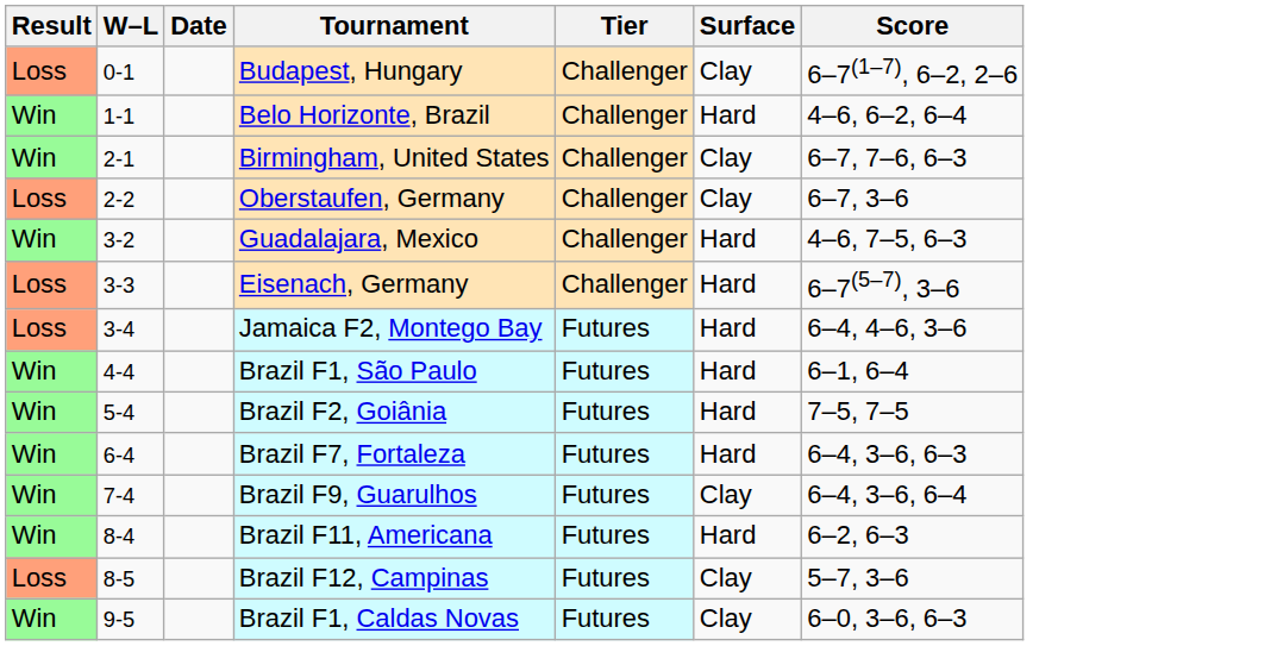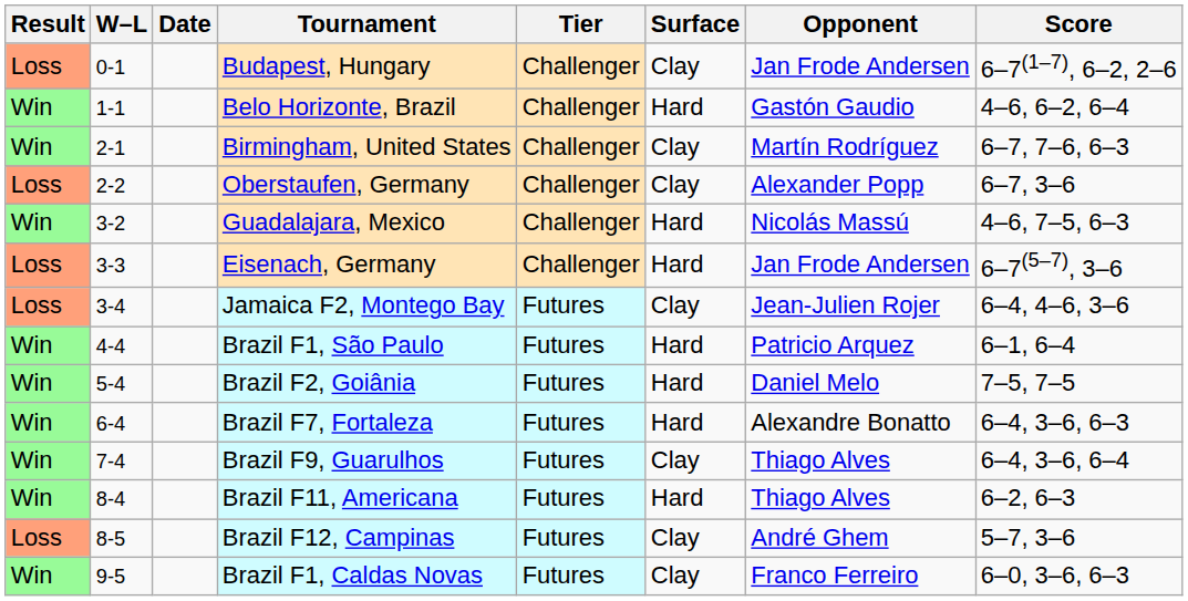 <table class="sortable wikitable">
 <tr>
 <th>Result</th>
 <th class="unsortable">W–L</th>
 <th>Date</th>
 <th>Tournament</th>
 <th>Tier</th>
 <th>Surface</th>
+<th>Opponent</th>
 <th class="unsortable">Score</th>
 </tr>
 <tr>
 <td style="background:#ffa07a;">Loss</td>
 <td><small>0-1</small></td>
 <td></td>
 <td style="background:moccasin;"><a href='#'>Budapest</a>, Hungary</td>
 <td style="background:moccasin;">Challenger</td>
 <td>Clay</td>
+<td> <a href='#'>Jan Frode Andersen</a></td>
 <td>6–7<sup>(1–7)</sup>, 6–2, 2–6</td>
 </tr>
 <tr>
 <td style="background:#98fb98;">Win</td>
 <td><small>1-1</small></td>
 <td></td>
 <td style="background:moccasin;"><a href='#'>Belo Horizonte</a>, Brazil</td>
 <td style="background:moccasin;">Challenger</td>
 <td>Hard</td>
+<td> <a href='#'>Gastón Gaudio</a></td>
 <td>4–6, 6–2, 6–4</td>
 </tr>
 <tr>
 <td style="background:#98fb98;">Win</td>
 <td><small>2-1</small></td>
 <td></td>
 <td style="background:moccasin;"><a href='#'>Birmingham</a>, United States</td>
 <td style="background:moccasin;">Challenger</td>
 <td>Clay</td>
+<td> <a href='#'>Martín Rodríguez</a></td>
 <td>6–7, 7–6, 6–3</td>
 </tr>
 <tr>
 <td style="background:#ffa07a;">Loss</td>
 <td><small>2-2</small></td>
 <td></td>
 <td style="background:moccasin;"><a href='#'>Oberstaufen</a>, Germany</td>
 <td style="background:moccasin;">Challenger</td>
 <td>Clay</td>
+<td> <a href='#'>Alexander Popp</a></td>
 <td>6–7, 3–6</td>
 </tr>
 <tr>
 <td style="background:#98fb98;">Win</td>
 <td><small>3-2</small></td>
 <td></td>
 <td style="background:moccasin;"><a href='#'>Guadalajara</a>, Mexico</td>
 <td style="background:moccasin;">Challenger</td>
 <td>Hard</td>
+<td> <a href='#'>Nicolás Massú</a></td>
 <td>4–6, 7–5, 6–3</td>
 </tr>
 <tr>
 <td style="background:#ffa07a;">Loss</td>
 <td><small>3-3</small></td>
 <td></td>
 <td style="background:moccasin;"><a href='#'>Eisenach</a>, Germany</td>
 <td style="background:moccasin;">Challenger</td>
 <td>Hard</td>
+<td> <a href='#'>Jan Frode Andersen</a></td>
 <td>6–7<sup>(5–7)</sup>, 3–6</td>
 </tr>
 <tr>
 <td style="background:#ffa07a;">Loss</td>
 <td><small>3-4</small></td>
 <td></td>
 <td style="background:#cffcff;">Jamaica F2, <a href='#'>Montego Bay</a></td>
 <td style="background:#cffcff;">Futures</td>
-<td>Hard</td>
+<td>Clay</td>
+<td> <a href='#'>Jean-Julien Rojer</a></td>
 <td>6–4, 4–6, 3–6</td>
 </tr>
 <tr>
 <td style="background:#98fb98;">Win</td>
 <td><small>4-4</small></td>
 <td></td>
 <td style="background:#cffcff;">Brazil F1, <a href='#'>São Paulo</a></td>
 <td style="background:#cffcff;">Futures</td>
 <td>Hard</td>
+<td> <a href='#'>Patricio Arquez</a></td>
 <td>6–1, 6–4</td>
 </tr>
 <tr>
 <td style="background:#98fb98;">Win</td>
 <td><small>5-4</small></td>
 <td></td>
 <td style="background:#cffcff;">Brazil F2, <a href='#'>Goiânia</a></td>
 <td style="background:#cffcff;">Futures</td>
 <td>Hard</td>
+<td> <a href='#'>Daniel Melo</a></td>
 <td>7–5, 7–5</td>
 </tr>
 <tr>
 <td style="background:#98fb98;">Win</td>
 <td><small>6-4</small></td>
 <td></td>
 <td style="background:#cffcff;">Brazil F7, <a href='#'>Fortaleza</a></td>
 <td style="background:#cffcff;">Futures</td>
 <td>Hard</td>
+<td> Alexandre Bonatto</td>
 <td>6–4, 3–6, 6–3</td>
 </tr>
 <tr>
 <td style="background:#98fb98;">Win</td>
 <td><small>7-4</small></td>
 <td></td>
 <td style="background:#cffcff;">Brazil F9, <a href='#'>Guarulhos</a></td>
 <td style="background:#cffcff;">Futures</td>
 <td>Clay</td>
+<td> <a href='#'>Thiago Alves</a></td>
 <td>6–4, 3–6, 6–4</td>
 </tr>
 <tr>
 <td style="background:#98fb98;">Win</td>
 <td><small>8-4</small></td>
 <td></td>
 <td style="background:#cffcff;">Brazil F11, <a href='#'>Americana</a></td>
 <td style="background:#cffcff;">Futures</td>
 <td>Hard</td>
+<td> <a href='#'>Thiago Alves</a></td>
 <td>6–2, 6–3</td>
 </tr>
 <tr>
 <td style="background:#ffa07a;">Loss</td>
 <td><small>8-5</small></td>
 <td></td>
 <td style="background:#cffcff;">Brazil F12, <a href='#'>Campinas</a></td>
 <td style="background:#cffcff;">Futures</td>
 <td>Clay</td>
+<td> <a href='#'>André Ghem</a></td>
 <td>5–7, 3–6</td>
 </tr>
 <tr>
 <td style="background:#98fb98;">Win</td>
 <td><small>9-5</small></td>
 <td></td>
 <td style="background:#cffcff;">Brazil F1, <a href='#'>Caldas Novas</a></td>
 <td style="background:#cffcff;">Futures</td>
 <td>Clay</td>
+<td> <a href='#'>Franco Ferreiro</a></td>
 <td>6–0, 3–6, 6–3</td>
 </tr>
 </table>
